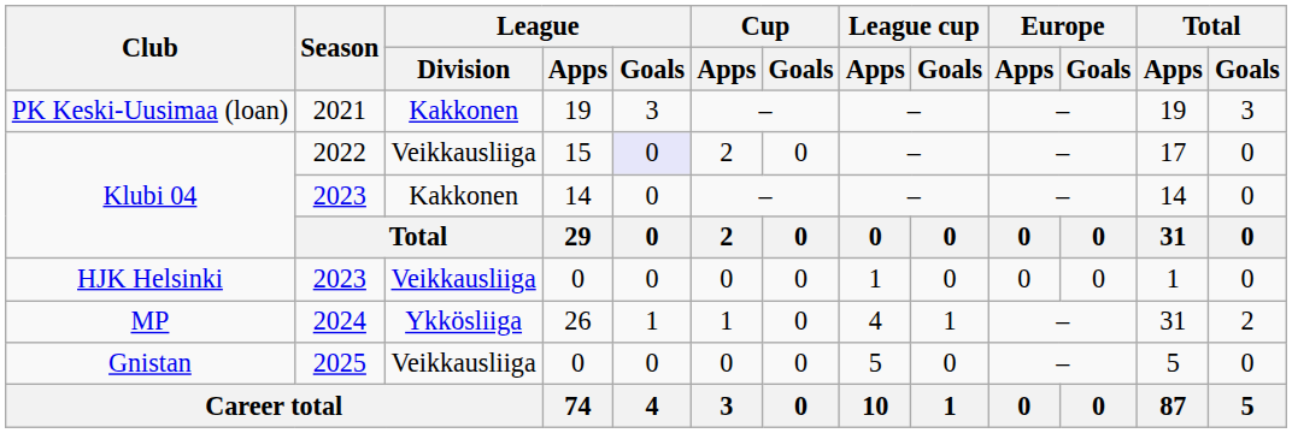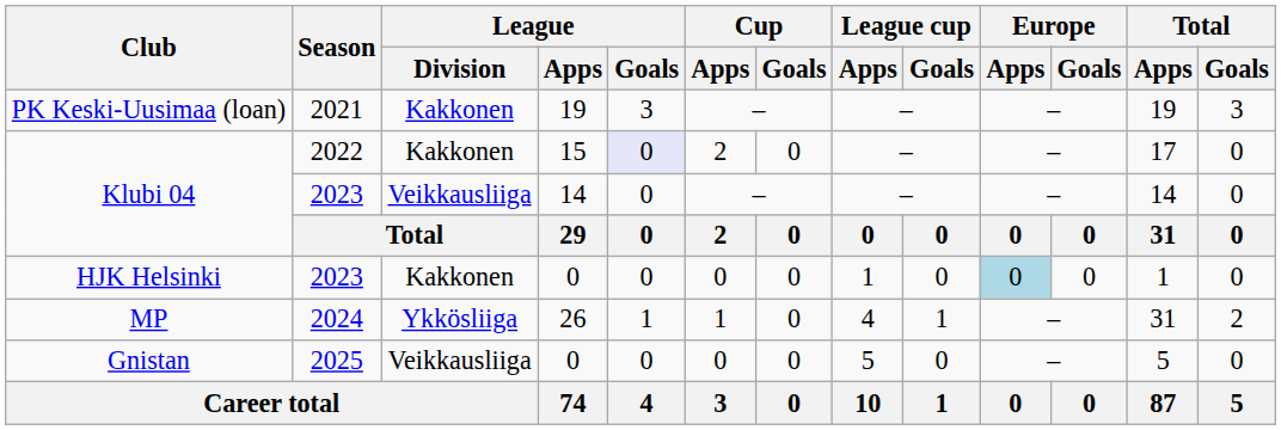 <table class="wikitable" style="text-align:center">
 <tr>
 <th rowspan="2">Club</th>
 <th rowspan="2">Season</th>
 <th colspan="3">League</th>
 <th colspan="2">Cup</th>
 <th colspan="2">League cup</th>
 <th colspan="2">Europe</th>
 <th colspan="2">Total</th>
 </tr>
 <tr>
 <th>Division</th>
 <th>Apps</th>
 <th>Goals</th>
 <th>Apps</th>
 <th>Goals</th>
 <th>Apps</th>
 <th>Goals</th>
 <th>Apps</th>
 <th>Goals</th>
 <th>Apps</th>
 <th>Goals</th>
 </tr>
 <tr>
 <td><a href='#'>PK Keski-Uusimaa</a> (loan)</td>
 <td>2021</td>
 <td><a href='#'>Kakkonen</a></td>
 <td>19</td>
 <td>3</td>
 <td colspan=2>–</td>
 <td colspan=2>–</td>
 <td colspan=2>–</td>
 <td>19</td>
 <td>3</td>
 </tr>
 <tr>
 <td rowspan=3><a href='#'>Klubi 04</a></td>
 <td>2022</td>
-<td>Veikkausliiga</td>
+<td>Kakkonen</td>
 <td>15</td>
 <td style="background: lavender;">0</td>
 <td>2</td>
 <td>0</td>
 <td colspan=2>–</td>
 <td colspan=2>–</td>
 <td>17</td>
 <td>0</td>
 </tr>
 <tr>
 <td><a href='#'>2023</a></td>
-<td>Kakkonen</td>
+<td><a href='#'>Veikkausliiga</a></td>
 <td>14</td>
 <td>0</td>
 <td colspan=2>–</td>
 <td colspan=2>–</td>
 <td colspan=2>–</td>
 <td>14</td>
 <td>0</td>
 </tr>
 <tr>
 <th colspan=2>Total</th>
 <th>29</th>
 <th>0</th>
 <th>2</th>
 <th>0</th>
 <th>0</th>
 <th>0</th>
 <th>0</th>
 <th>0</th>
 <th>31</th>
 <th>0</th>
 </tr>
 <tr>
 <td><a href='#'>HJK Helsinki</a></td>
 <td><a href='#'>2023</a></td>
-<td><a href='#'>Veikkausliiga</a></td>
+<td>Kakkonen</td>
 <td>0</td>
 <td>0</td>
 <td>0</td>
 <td>0</td>
 <td>1</td>
 <td>0</td>
-<td>0</td>
+<td style="background: lightblue;">0</td>
 <td>0</td>
 <td>1</td>
 <td>0</td>
 </tr>
 <tr>
 <td><a href='#'>MP</a></td>
 <td><a href='#'>2024</a></td>
 <td><a href='#'>Ykkösliiga</a></td>
 <td>26</td>
 <td>1</td>
 <td>1</td>
 <td>0</td>
 <td>4</td>
 <td>1</td>
 <td colspan=2>–</td>
 <td>31</td>
 <td>2</td>
 </tr>
 <tr>
 <td><a href='#'>Gnistan</a></td>
 <td><a href='#'>2025</a></td>
 <td>Veikkausliiga</td>
 <td>0</td>
 <td>0</td>
 <td>0</td>
 <td>0</td>
 <td>5</td>
 <td>0</td>
 <td colspan=2>–</td>
 <td>5</td>
 <td>0</td>
 </tr>
 <tr>
 <th colspan="3">Career total</th>
 <th>74</th>
 <th>4</th>
 <th>3</th>
 <th>0</th>
 <th>10</th>
 <th>1</th>
 <th>0</th>
 <th>0</th>
 <th>87</th>
 <th>5</th>
 </tr>
 </table>
